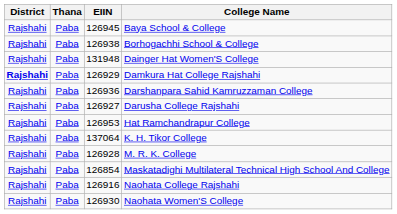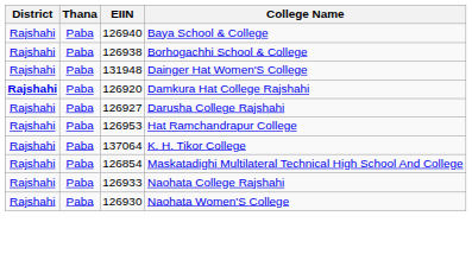 <table class="wikitable">
 <tr>
 <th style="text-align: center;">District</th>
 <th style="text-align: center;">Thana</th>
 <th style="text-align: center;">EIIN</th>
 <th style="text-align: center;">College Name</th>
 </tr>
 <tr>
 <td style="text-align: center;"><a href='#'>Rajshahi</a></td>
 <td style="text-align: center;"><a href='#'>Paba</a></td>
-<td style="text-align: center;">126945</td>
+<td style="text-align: center;">126940</td>
 <td><a href='#'>Baya School & College</a></td>
 </tr>
 <tr>
 <td style="text-align: center;"><a href='#'>Rajshahi</a></td>
 <td style="text-align: center;"><a href='#'>Paba</a></td>
 <td style="text-align: center;">126938</td>
 <td><a href='#'>Borhogachhi School & College</a></td>
 </tr>
 <tr>
 <td style="text-align: center;"><a href='#'>Rajshahi</a></td>
 <td style="text-align: center;"><a href='#'>Paba</a></td>
 <td style="text-align: center;">131948</td>
 <td><a href='#'>Dainger Hat Women'S College</a></td>
 </tr>
 <tr>
 <td style="text-align: center;"><strong><a href='#'>Rajshahi</a></strong></td>
 <td style="text-align: center;"><a href='#'>Paba</a></td>
-<td style="text-align: center;">126929</td>
+<td style="text-align: center;">126920</td>
 <td><a href='#'>Damkura Hat College Rajshahi</a></td>
-</tr>
-<tr>
-<td style="text-align: center;"><a href='#'>Rajshahi</a></td>
-<td style="text-align: center;"><a href='#'>Paba</a></td>
-<td style="text-align: center;">126936</td>
-<td><a href='#'>Darshanpara Sahid Kamruzzaman College</a></td>
 </tr>
 <tr>
 <td style="text-align: center;"><a href='#'>Rajshahi</a></td>
 <td style="text-align: center;"><a href='#'>Paba</a></td>
 <td style="text-align: center;">126927</td>
 <td><a href='#'>Darusha College Rajshahi</a></td>
 </tr>
 <tr>
 <td style="text-align: center;"><a href='#'>Rajshahi</a></td>
 <td style="text-align: center;"><a href='#'>Paba</a></td>
 <td style="text-align: center;">126953</td>
 <td><a href='#'>Hat Ramchandrapur College</a></td>
 </tr>
 <tr>
 <td style="text-align: center;"><a href='#'>Rajshahi</a></td>
 <td style="text-align: center;"><a href='#'>Paba</a></td>
 <td style="text-align: center;">137064</td>
 <td><a href='#'>K. H. Tikor College</a></td>
 </tr>
 <tr>
 <td style="text-align: center;"><a href='#'>Rajshahi</a></td>
 <td style="text-align: center;"><a href='#'>Paba</a></td>
-<td style="text-align: center;">126928</td>
-<td><a href='#'>M. R. K. College</a></td>
-</tr>
-<tr>
-<td style="text-align: center;"><a href='#'>Rajshahi</a></td>
-<td style="text-align: center;"><a href='#'>Paba</a></td>
 <td style="text-align: center;">126854</td>
 <td><a href='#'>Maskatadighi Multilateral Technical High School And College</a></td>
 </tr>
 <tr>
 <td style="text-align: center;"><a href='#'>Rajshahi</a></td>
 <td style="text-align: center;"><a href='#'>Paba</a></td>
-<td style="text-align: center;">126916</td>
+<td style="text-align: center;">126933</td>
 <td><a href='#'>Naohata College Rajshahi</a></td>
 </tr>
 <tr>
 <td style="text-align: center;"><a href='#'>Rajshahi</a></td>
 <td style="text-align: center;"><a href='#'>Paba</a></td>
 <td style="text-align: center;">126930</td>
 <td><a href='#'>Naohata Women'S College</a></td>
 </tr>
 </table>
